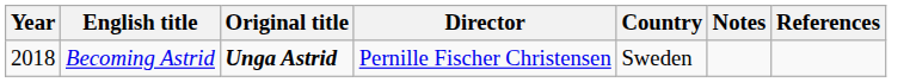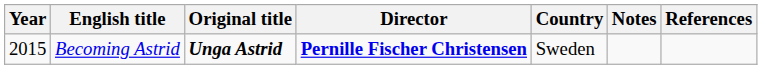 <table class="wikitable sortable">
 <tr class="hintergrundfarbe5">
 <th>Year</th>
 <th>English title</th>
 <th>Original title</th>
 <th>Director</th>
 <th>Country</th>
 <th>Notes</th>
 <th>References</th>
 </tr>
 <tr>
-<td>2018</td>
+<td>2015</td>
 <td><em><a href='#'>Becoming Astrid</a></em></td>
 <td><strong><em>Unga Astrid</em></strong></td>
-<td><a href='#'>Pernille Fischer Christensen</a></td>
+<td><strong><a href='#'>Pernille Fischer Christensen</a></strong></td>
 <td>Sweden</td>
 <td></td>
 <td></td>
 </tr>
 </table>
